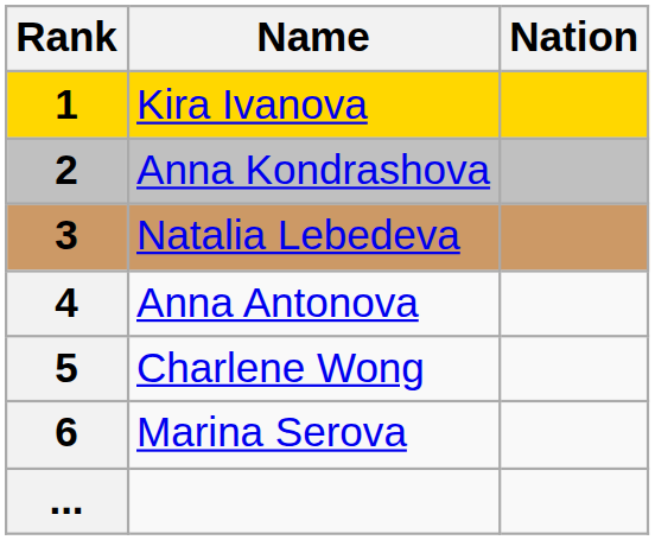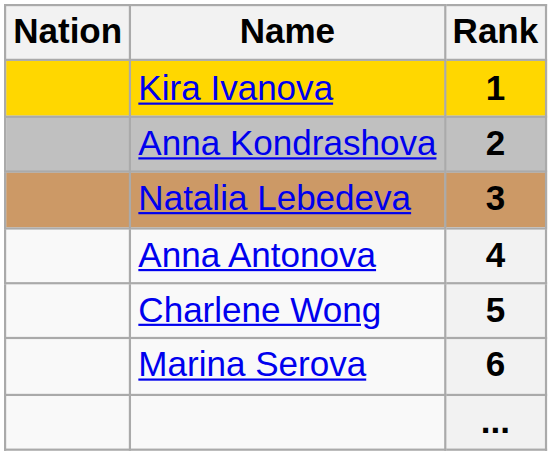 <table class="wikitable">
 <tr>
+<th>Nation</th>
+<th>Name</th>
 <th>Rank</th>
-<th>Name</th>
-<th>Nation</th>
 </tr>
 <tr bgcolor="gold">
+<td></td>
+<td><a href='#'>Kira Ivanova</a></td>
 <td align="center"><strong>1</strong></td>
-<td><a href='#'>Kira Ivanova</a></td>
-<td></td>
 </tr>
 <tr bgcolor="silver">
+<td></td>
+<td><a href='#'>Anna Kondrashova</a></td>
 <td align="center"><strong>2</strong></td>
-<td><a href='#'>Anna Kondrashova</a></td>
-<td></td>
 </tr>
 <tr bgcolor="cc9966">
+<td></td>
+<td><a href='#'>Natalia Lebedeva</a></td>
 <td align="center"><strong>3</strong></td>
-<td><a href='#'>Natalia Lebedeva</a></td>
-<td></td>
 </tr>
 <tr>
+<td></td>
+<td><a href='#'>Anna Antonova</a></td>
 <th>4</th>
-<td><a href='#'>Anna Antonova</a></td>
-<td></td>
 </tr>
 <tr>
+<td></td>
+<td><a href='#'>Charlene Wong</a></td>
 <th>5</th>
-<td><a href='#'>Charlene Wong</a></td>
-<td></td>
 </tr>
 <tr>
+<td></td>
+<td><a href='#'>Marina Serova</a></td>
 <th>6</th>
-<td><a href='#'>Marina Serova</a></td>
-<td></td>
 </tr>
 <tr>
-<th>...</th>
 <td></td>
 <td></td>
+<th>...</th>
 </tr>
 </table>
